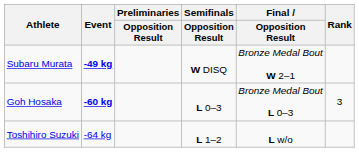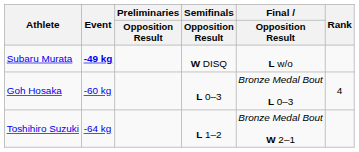 <table class="wikitable" style="font-size:90%;">
 <tr>
 <th rowspan=2>Athlete</th>
 <th rowspan=2>Event</th>
 <th>Preliminaries</th>
 <th>Semifinals</th>
 <th>Final / </th>
 <th rowspan=2>Rank</th>
 </tr>
 <tr style="font-size:95%">
 <th>Opposition<br>Result</th>
 <th>Opposition<br>Result</th>
 <th>Opposition<br>Result</th>
 </tr>
 <tr align=center>
 <td align=left><a href='#'>Subaru Murata</a></td>
 <td align=left><strong><a href='#'>-49 kg</a></strong></td>
 <td></td>
 <td><br><strong>W</strong> DISQ</td>
-<td><em>Bronze Medal Bout</em><br><br><strong>W</strong> 2–1</td>
+<td><br><strong>L</strong> w/o</td>
 <td></td>
 </tr>
 <tr align=center>
 <td align=left><a href='#'>Goh Hosaka</a></td>
-<td align=left><strong><a href='#'>-60 kg</a></strong></td>
+<td align=left><a href='#'>-60 kg</a></td>
 <td></td>
 <td><br><strong>L</strong> 0–3</td>
 <td><em>Bronze Medal Bout</em><br><br><strong>L</strong> 0–3</td>
-<td>3</td>
+<td>4</td>
 </tr>
 <tr align=center>
 <td align=left><a href='#'>Toshihiro Suzuki</a></td>
 <td align=left><a href='#'>-64 kg</a></td>
 <td></td>
 <td><br><strong>L</strong> 1–2</td>
-<td><br><strong>L</strong> w/o</td>
+<td><em>Bronze Medal Bout</em><br><br><strong>W</strong> 2–1</td>
 <td></td>
 </tr>
 </table>
